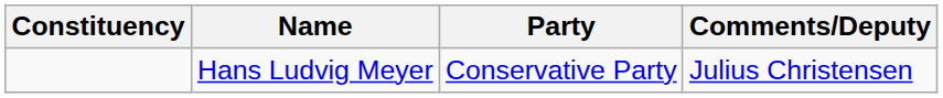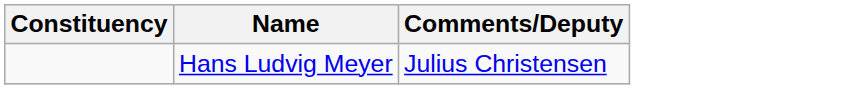 <table class="wikitable">
 <tr>
 <th>Constituency</th>
 <th>Name</th>
-<th>Party</th>
 <th>Comments/Deputy</th>
 </tr>
 <tr>
 <td></td>
 <td><a href='#'>Hans Ludvig Meyer</a></td>
-<td><a href='#'>Conservative Party</a></td>
 <td><a href='#'>Julius Christensen</a></td>
 </tr>
 </table>
